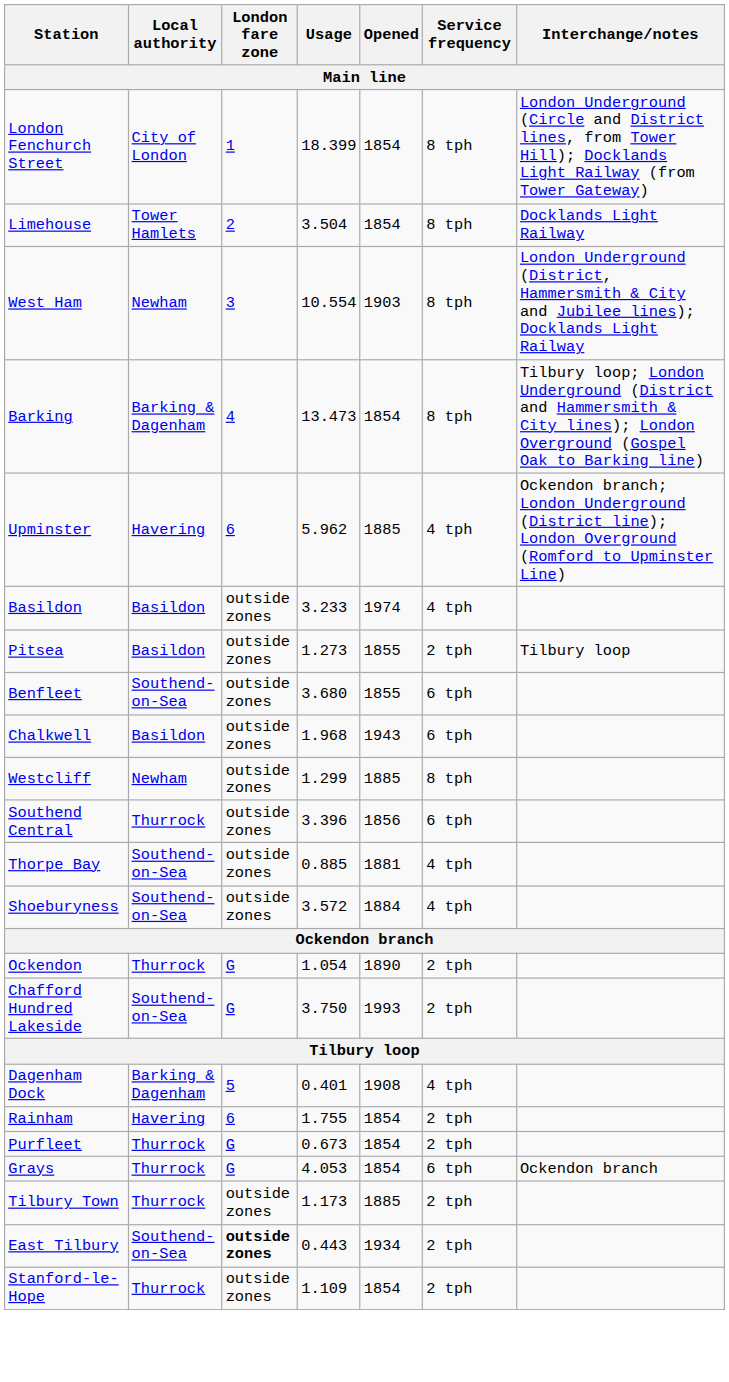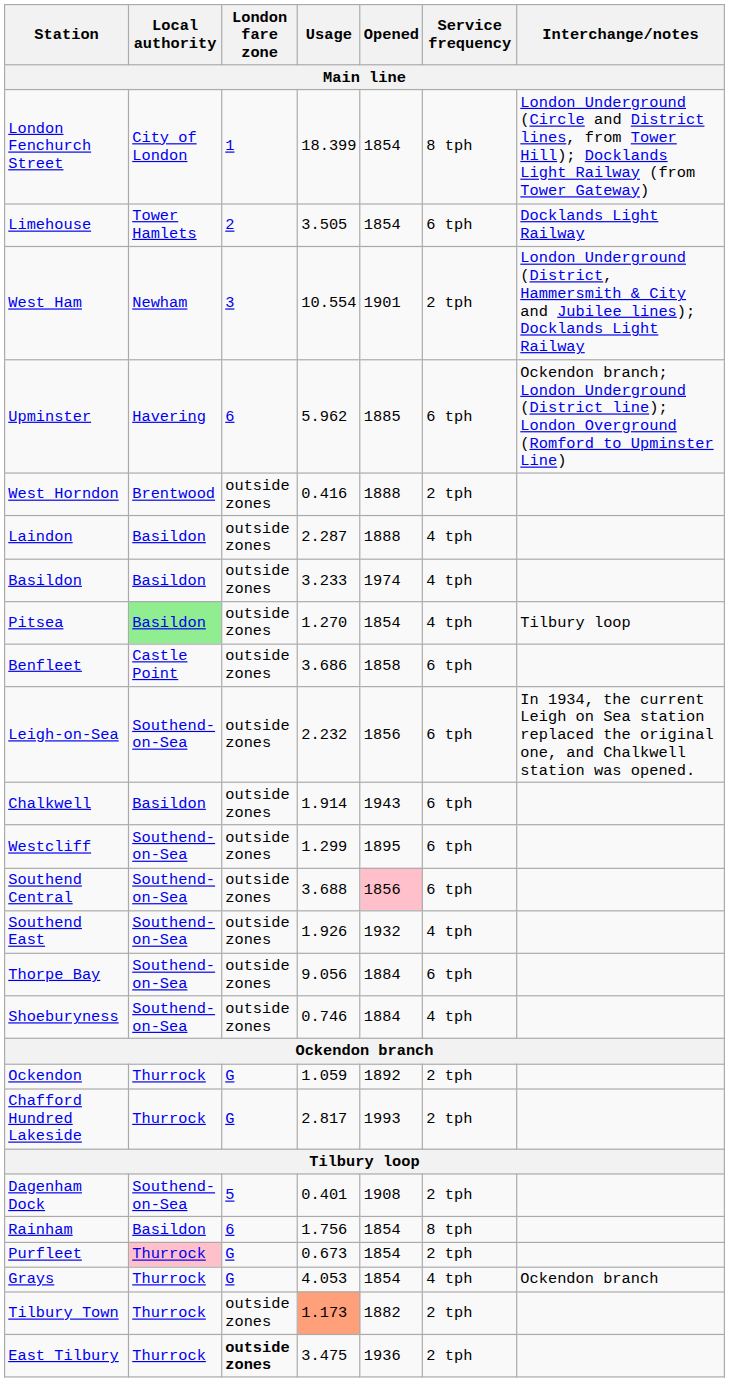 <table class="wikitable sortable">
 <tr>
 <th class="unsortable">Station</th>
 <th>Local authority</th>
 <th>London fare zone</th>
 <th>Usage</th>
 <th>Opened</th>
 <th>Service frequency</th>
 <th>Interchange/notes</th>
 </tr>
 <tr>
 <th colspan="7">Main line</th>
 </tr>
 <tr>
 <td><a href='#'>London Fenchurch Street</a></td>
 <td><a href='#'>City of London</a></td>
 <td><a href='#'>1</a></td>
 <td>18.399</td>
 <td>1854</td>
 <td>8 tph</td>
 <td><a href='#'>London Underground</a> (<a href='#'>Circle</a> and <a href='#'>District lines</a>, from <a href='#'>Tower Hill</a>); <a href='#'>Docklands Light Railway</a> (from <a href='#'>Tower Gateway</a>)</td>
 </tr>
 <tr>
 <td><a href='#'>Limehouse</a></td>
 <td><a href='#'>Tower Hamlets</a></td>
 <td><a href='#'>2</a></td>
-<td>3.504</td>
+<td>3.505</td>
 <td>1854</td>
-<td>8 tph</td>
+<td>6 tph</td>
 <td><a href='#'>Docklands Light Railway</a></td>
 </tr>
 <tr>
 <td><a href='#'>West Ham</a></td>
 <td><a href='#'>Newham</a></td>
 <td><a href='#'>3</a></td>
 <td>10.554</td>
-<td>1903</td>
-<td>8 tph</td>
+<td>1901</td>
+<td>2 tph</td>
 <td><a href='#'>London Underground</a> (<a href='#'>District</a>, <a href='#'>Hammersmith & City</a> and <a href='#'>Jubilee lines</a>); <a href='#'>Docklands Light Railway</a></td>
-</tr>
-<tr>
-<td><a href='#'>Barking</a></td>
-<td><a href='#'>Barking & Dagenham</a></td>
-<td><a href='#'>4</a></td>
-<td>13.473</td>
-<td>1854</td>
-<td>8 tph</td>
-<td>Tilbury loop; <a href='#'>London Underground</a> (<a href='#'>District</a> and <a href='#'>Hammersmith & City lines</a>); <a href='#'>London Overground</a> (<a href='#'>Gospel Oak to Barking line</a>)</td>
 </tr>
 <tr>
 <td><a href='#'>Upminster</a></td>
 <td><a href='#'>Havering</a></td>
 <td><a href='#'>6</a></td>
 <td>5.962</td>
 <td>1885</td>
+<td>6 tph</td>
+<td>Ockendon branch; <a href='#'>London Underground</a> (<a href='#'>District line</a>); <a href='#'>London Overground</a> (<a href='#'>Romford to Upminster Line</a>)</td>
+</tr>
+<tr>
+<td><a href='#'>West Horndon</a></td>
+<td><a href='#'>Brentwood</a></td>
+<td>outside zones</td>
+<td>0.416</td>
+<td>1888</td>
+<td>2 tph</td>
+<td></td>
+</tr>
+<tr>
+<td><a href='#'>Laindon</a></td>
+<td><a href='#'>Basildon</a></td>
+<td>outside zones</td>
+<td>2.287</td>
+<td>1888</td>
 <td>4 tph</td>
-<td>Ockendon branch; <a href='#'>London Underground</a> (<a href='#'>District line</a>); <a href='#'>London Overground</a> (<a href='#'>Romford to Upminster Line</a>)</td>
+<td></td>
 </tr>
 <tr>
 <td><a href='#'>Basildon</a></td>
 <td><a href='#'>Basildon</a></td>
 <td>outside zones</td>
 <td>3.233</td>
 <td>1974</td>
 <td>4 tph</td>
 <td></td>
 </tr>
 <tr>
 <td><a href='#'>Pitsea</a></td>
-<td><a href='#'>Basildon</a></td>
+<td style="background: lightgreen;"><a href='#'>Basildon</a></td>
 <td>outside zones</td>
-<td>1.273</td>
-<td>1855</td>
-<td>2 tph</td>
+<td>1.270</td>
+<td>1854</td>
+<td>4 tph</td>
 <td>Tilbury loop</td>
 </tr>
 <tr>
 <td><a href='#'>Benfleet</a></td>
+<td><a href='#'>Castle Point</a></td>
+<td>outside zones</td>
+<td>3.686</td>
+<td>1858</td>
+<td>6 tph</td>
+<td></td>
+</tr>
+<tr>
+<td><a href='#'>Leigh-on-Sea</a></td>
 <td><a href='#'>Southend-on-Sea</a></td>
 <td>outside zones</td>
-<td>3.680</td>
-<td>1855</td>
+<td>2.232</td>
+<td>1856</td>
 <td>6 tph</td>
-<td></td>
+<td>In 1934, the current Leigh on Sea station replaced the original one, and Chalkwell station was opened.</td>
 </tr>
 <tr>
 <td><a href='#'>Chalkwell</a></td>
 <td><a href='#'>Basildon</a></td>
 <td>outside zones</td>
-<td>1.968</td>
+<td>1.914</td>
 <td>1943</td>
 <td>6 tph</td>
 <td></td>
 </tr>
 <tr>
 <td><a href='#'>Westcliff</a></td>
-<td><a href='#'>Newham</a></td>
+<td><a href='#'>Southend-on-Sea</a></td>
 <td>outside zones</td>
 <td>1.299</td>
-<td>1885</td>
-<td>8 tph</td>
+<td>1895</td>
+<td>6 tph</td>
 <td></td>
 </tr>
 <tr>
 <td><a href='#'>Southend Central</a></td>
-<td><a href='#'>Thurrock</a></td>
+<td><a href='#'>Southend-on-Sea</a></td>
 <td>outside zones</td>
-<td>3.396</td>
-<td>1856</td>
+<td>3.688</td>
+<td style="background: pink;">1856</td>
 <td>6 tph</td>
+<td></td>
+</tr>
+<tr>
+<td><a href='#'>Southend East</a></td>
+<td><a href='#'>Southend-on-Sea</a></td>
+<td>outside zones</td>
+<td>1.926</td>
+<td>1932</td>
+<td>4 tph</td>
 <td></td>
 </tr>
 <tr>
 <td><a href='#'>Thorpe Bay</a></td>
 <td><a href='#'>Southend-on-Sea</a></td>
 <td>outside zones</td>
-<td>0.885</td>
-<td>1881</td>
-<td>4 tph</td>
+<td>9.056</td>
+<td>1884</td>
+<td>6 tph</td>
 <td></td>
 </tr>
 <tr>
 <td><a href='#'>Shoeburyness</a></td>
 <td><a href='#'>Southend-on-Sea</a></td>
 <td>outside zones</td>
-<td>3.572</td>
+<td>0.746</td>
 <td>1884</td>
 <td>4 tph</td>
 <td></td>
 </tr>
 <tr>
 <th colspan="7">Ockendon branch</th>
 </tr>
 <tr>
 <td><a href='#'>Ockendon</a></td>
 <td><a href='#'>Thurrock</a></td>
 <td><a href='#'>G</a></td>
-<td>1.054</td>
-<td>1890</td>
+<td>1.059</td>
+<td>1892</td>
 <td>2 tph</td>
 <td></td>
 </tr>
 <tr>
 <td><a href='#'>Chafford Hundred Lakeside</a></td>
-<td><a href='#'>Southend-on-Sea</a></td>
+<td><a href='#'>Thurrock</a></td>
 <td><a href='#'>G</a></td>
-<td>3.750</td>
+<td>2.817</td>
 <td>1993</td>
 <td>2 tph</td>
 <td></td>
 </tr>
 <tr>
 <th colspan="7">Tilbury loop</th>
 </tr>
 <tr>
 <td><a href='#'>Dagenham Dock</a></td>
-<td><a href='#'>Barking & Dagenham</a></td>
+<td><a href='#'>Southend-on-Sea</a></td>
 <td><a href='#'>5</a></td>
 <td>0.401</td>
 <td>1908</td>
-<td>4 tph</td>
+<td>2 tph</td>
 <td></td>
 </tr>
 <tr>
 <td><a href='#'>Rainham</a></td>
-<td><a href='#'>Havering</a></td>
+<td><a href='#'>Basildon</a></td>
 <td><a href='#'>6</a></td>
-<td>1.755</td>
+<td>1.756</td>
 <td>1854</td>
-<td>2 tph</td>
+<td>8 tph</td>
 <td></td>
 </tr>
 <tr>
 <td><a href='#'>Purfleet</a></td>
-<td><a href='#'>Thurrock</a></td>
+<td style="background: pink;"><a href='#'>Thurrock</a></td>
 <td><a href='#'>G</a></td>
 <td>0.673</td>
 <td>1854</td>
 <td>2 tph</td>
 <td></td>
 </tr>
 <tr>
 <td><a href='#'>Grays</a></td>
 <td><a href='#'>Thurrock</a></td>
 <td><a href='#'>G</a></td>
 <td>4.053</td>
 <td>1854</td>
-<td>6 tph</td>
+<td>4 tph</td>
 <td>Ockendon branch</td>
 </tr>
 <tr>
 <td><a href='#'>Tilbury Town</a></td>
 <td><a href='#'>Thurrock</a></td>
 <td>outside zones</td>
-<td>1.173</td>
-<td>1885</td>
+<td style="background: lightsalmon;">1.173</td>
+<td>1882</td>
 <td>2 tph</td>
 <td></td>
 </tr>
 <tr>
 <td><a href='#'>East Tilbury</a></td>
-<td><a href='#'>Southend-on-Sea</a></td>
+<td><a href='#'>Thurrock</a></td>
 <td><strong>outside zones</strong></td>
-<td>0.443</td>
-<td>1934</td>
-<td>2 tph</td>
-<td></td>
-</tr>
-<tr>
-<td><a href='#'>Stanford-le-Hope</a></td>
-<td><a href='#'>Thurrock</a></td>
-<td>outside zones</td>
-<td>1.109</td>
-<td>1854</td>
+<td>3.475</td>
+<td>1936</td>
 <td>2 tph</td>
 <td></td>
 </tr>
 </table>
